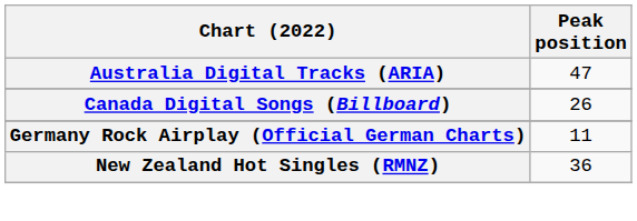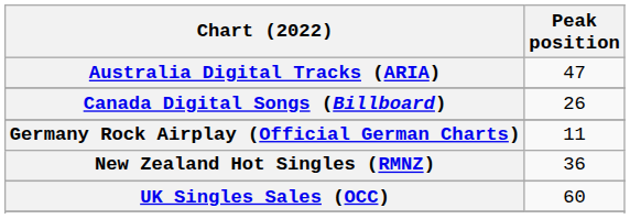 <table class="wikitable sortable plainrowheaders" style="text-align:center">
 <tr>
 <th scope="col">Chart (2022)</th>
 <th scope="col">Peak<br>position</th>
 </tr>
 <tr>
 <th scope="row"><a href='#'>Australia Digital Tracks</a> (<a href='#'>ARIA</a>)</th>
 <td>47</td>
 </tr>
 <tr>
 </tr>
 <tr>
 <th scope="row"><a href='#'>Canada Digital Songs</a> (<em><a href='#'>Billboard</a></em>)</th>
 <td>26</td>
 </tr>
 <tr>
 </tr>
 <tr>
 <th scope="row">Germany Rock Airplay (<a href='#'>Official German Charts</a>)</th>
 <td>11</td>
 </tr>
 <tr>
 <th scope="row">New Zealand Hot Singles (<a href='#'>RMNZ</a>)</th>
 <td>36</td>
 </tr>
 <tr>
 </tr>
 <tr>
 </tr>
 <tr>
+<th scope="row"><a href='#'>UK Singles Sales</a> (<a href='#'>OCC</a>)</th>
+<td>60</td>
+</tr>
+<tr>
 </tr>
 <tr>
 </tr>
 <tr>
 </tr>
 </table>
